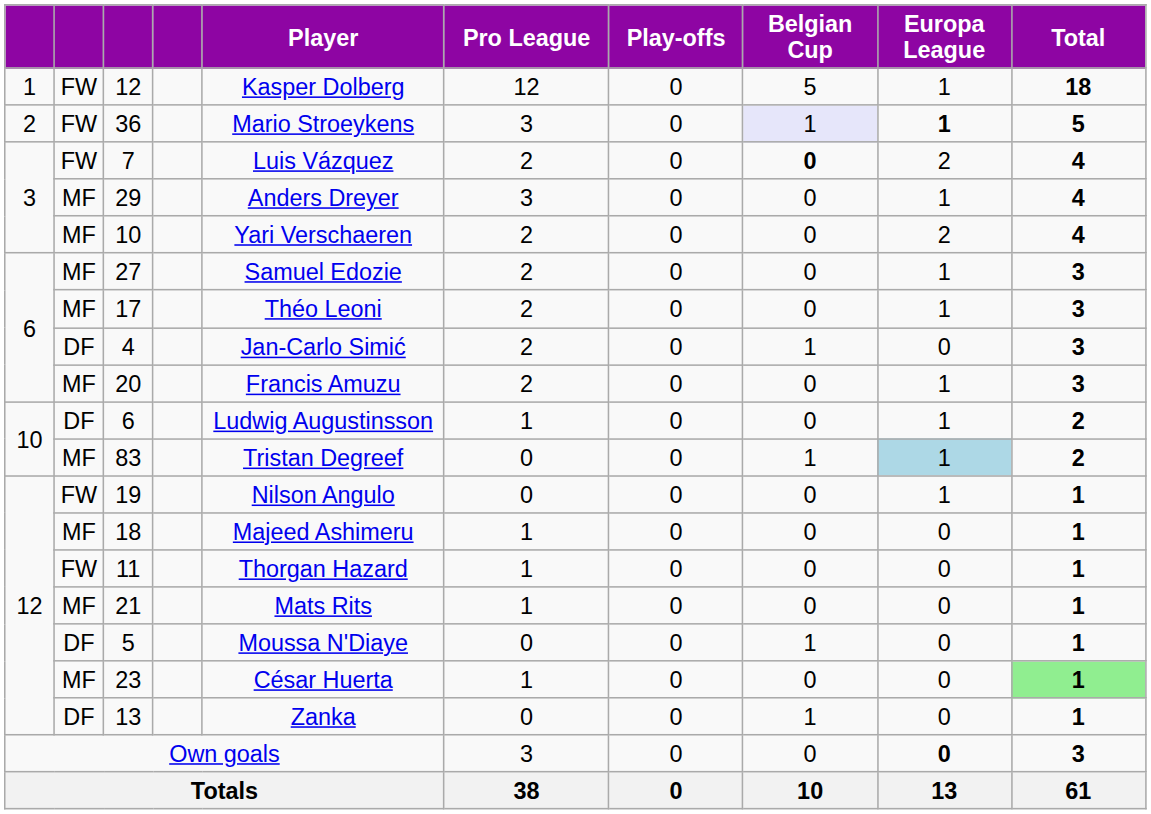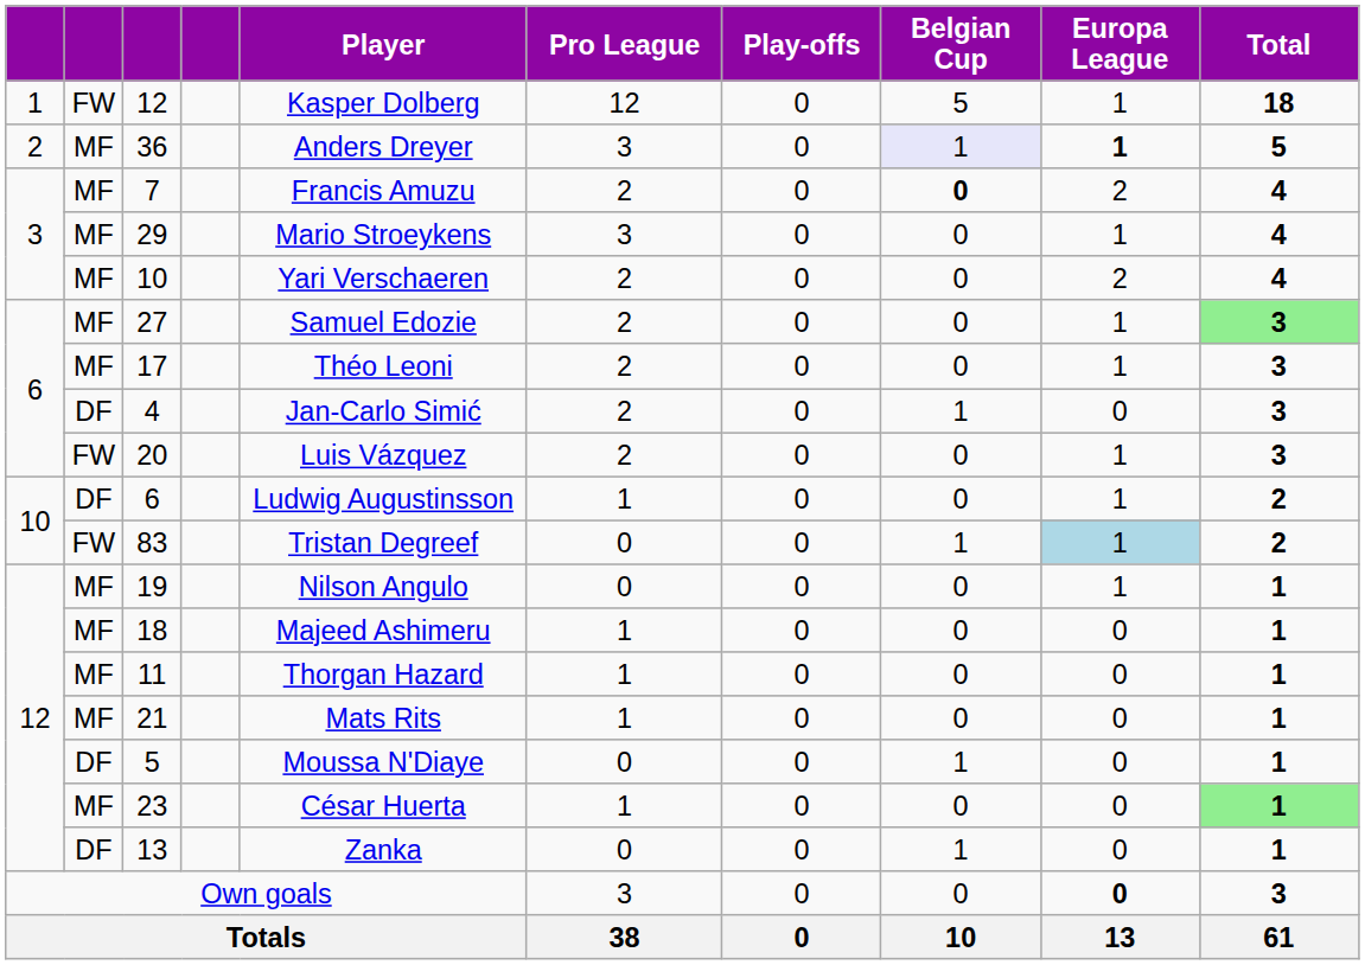 <table class="wikitable sortable" style="font-size: 95%; text-align: center;">
 <tr>
 <th style="width:25px; background:#8e05a3; color:white;"></th>
 <th style="width:25px; background:#8e05a3; color:white;"></th>
 <th style="width:25px; background:#8e05a3; color:white;"></th>
 <th style="width:25px; background:#8e05a3; color:white;"></th>
 <th style="width:150px; background:#8e05a3; color:white;">Player</th>
 <th style="width:100px; background:#8e05a3; color:white;">Pro League</th>
 <th style="width:80px; background:#8e05a3; color:white;">Play-offs</th>
 <th style="width:80px; background:#8e05a3; color:white;">Belgian Cup</th>
 <th style="width:80px; background:#8e05a3; color:white;">Europa League</th>
 <th style="width:80px; background:#8e05a3; color:white;"><strong>Total</strong></th>
 </tr>
 <tr>
 <td>1</td>
 <td>FW</td>
 <td>12</td>
 <td></td>
 <td><a href='#'>Kasper Dolberg</a></td>
 <td>12</td>
 <td>0</td>
 <td>5</td>
 <td>1</td>
 <td><strong>18</strong></td>
 </tr>
 <tr>
 <td>2</td>
-<td>FW</td>
+<td>MF</td>
 <td>36</td>
 <td></td>
-<td><a href='#'>Mario Stroeykens</a></td>
+<td><a href='#'>Anders Dreyer</a></td>
 <td>3</td>
 <td>0</td>
 <td style="background: lavender;">1</td>
 <td><strong>1</strong></td>
 <td><strong>5</strong></td>
 </tr>
 <tr>
 <td rowspan="3">3</td>
-<td>FW</td>
+<td>MF</td>
 <td>7</td>
 <td></td>
-<td><a href='#'>Luis Vázquez</a></td>
+<td><a href='#'>Francis Amuzu</a></td>
 <td>2</td>
 <td>0</td>
 <td><strong>0</strong></td>
 <td>2</td>
 <td><strong>4</strong></td>
 </tr>
 <tr>
 <td>MF</td>
 <td>29</td>
 <td></td>
-<td><a href='#'>Anders Dreyer</a></td>
+<td><a href='#'>Mario Stroeykens</a></td>
 <td>3</td>
 <td>0</td>
 <td>0</td>
 <td>1</td>
 <td><strong>4</strong></td>
 </tr>
 <tr>
 <td>MF</td>
 <td>10</td>
 <td></td>
 <td><a href='#'>Yari Verschaeren</a></td>
 <td>2</td>
 <td>0</td>
 <td>0</td>
 <td>2</td>
 <td><strong>4</strong></td>
 </tr>
 <tr>
 <td rowspan="4">6</td>
 <td>MF</td>
 <td>27</td>
 <td></td>
 <td><a href='#'>Samuel Edozie</a></td>
 <td>2</td>
 <td>0</td>
 <td>0</td>
 <td>1</td>
-<td><strong>3</strong></td>
+<td style="background: lightgreen;"><strong>3</strong></td>
 </tr>
 <tr>
 <td>MF</td>
 <td>17</td>
 <td></td>
 <td><a href='#'>Théo Leoni</a></td>
 <td>2</td>
 <td>0</td>
 <td>0</td>
 <td>1</td>
 <td><strong>3</strong></td>
 </tr>
 <tr>
 <td>DF</td>
 <td>4</td>
 <td></td>
 <td><a href='#'>Jan-Carlo Simić</a></td>
 <td>2</td>
 <td>0</td>
 <td>1</td>
 <td>0</td>
 <td><strong>3</strong></td>
 </tr>
 <tr>
-<td>MF</td>
+<td>FW</td>
 <td>20</td>
 <td></td>
-<td><a href='#'>Francis Amuzu</a></td>
+<td><a href='#'>Luis Vázquez</a></td>
 <td>2</td>
 <td>0</td>
 <td>0</td>
 <td>1</td>
 <td><strong>3</strong></td>
 </tr>
 <tr>
 <td rowspan="2">10</td>
 <td>DF</td>
 <td>6</td>
 <td></td>
 <td><a href='#'>Ludwig Augustinsson</a></td>
 <td>1</td>
 <td>0</td>
 <td>0</td>
 <td>1</td>
 <td><strong>2</strong></td>
 </tr>
 <tr>
-<td>MF</td>
+<td>FW</td>
 <td>83</td>
 <td></td>
 <td><a href='#'>Tristan Degreef</a></td>
 <td>0</td>
 <td>0</td>
 <td>1</td>
 <td style="background: lightblue;">1</td>
 <td><strong>2</strong></td>
 </tr>
 <tr>
 <td rowspan="7">12</td>
-<td>FW</td>
+<td>MF</td>
 <td>19</td>
 <td></td>
 <td><a href='#'>Nilson Angulo</a></td>
 <td>0</td>
 <td>0</td>
 <td>0</td>
 <td>1</td>
 <td><strong>1</strong></td>
 </tr>
 <tr>
 <td>MF</td>
 <td>18</td>
 <td></td>
 <td><a href='#'>Majeed Ashimeru</a></td>
 <td>1</td>
 <td>0</td>
 <td>0</td>
 <td>0</td>
 <td><strong>1</strong></td>
 </tr>
 <tr>
-<td>FW</td>
+<td>MF</td>
 <td>11</td>
 <td></td>
 <td><a href='#'>Thorgan Hazard</a></td>
 <td>1</td>
 <td>0</td>
 <td>0</td>
 <td>0</td>
 <td><strong>1</strong></td>
 </tr>
 <tr>
 <td>MF</td>
 <td>21</td>
 <td></td>
 <td><a href='#'>Mats Rits</a></td>
 <td>1</td>
 <td>0</td>
 <td>0</td>
 <td>0</td>
 <td><strong>1</strong></td>
 </tr>
 <tr>
 <td>DF</td>
 <td>5</td>
 <td></td>
 <td><a href='#'>Moussa N'Diaye</a></td>
 <td>0</td>
 <td>0</td>
 <td>1</td>
 <td>0</td>
 <td><strong>1</strong></td>
 </tr>
 <tr>
 <td>MF</td>
 <td>23</td>
 <td></td>
 <td><a href='#'>César Huerta</a></td>
 <td>1</td>
 <td>0</td>
 <td>0</td>
 <td>0</td>
 <td style="background: lightgreen;"><strong>1</strong></td>
 </tr>
 <tr>
 <td>DF</td>
 <td>13</td>
 <td></td>
 <td><a href='#'>Zanka</a></td>
 <td>0</td>
 <td>0</td>
 <td>1</td>
 <td>0</td>
 <td><strong>1</strong></td>
 </tr>
 <tr class="sortbottom">
 <td colspan="5"><a href='#'>Own goals</a></td>
 <td>3</td>
 <td>0</td>
 <td>0</td>
 <td><strong>0</strong></td>
 <td><strong>3</strong></td>
 </tr>
 <tr class="sortbottom">
 <th colspan=5><strong>Totals</strong></th>
 <th>38</th>
 <th>0</th>
 <th>10</th>
 <th>13</th>
 <th>61</th>
 </tr>
 </table>
